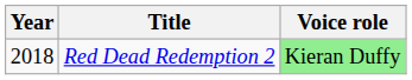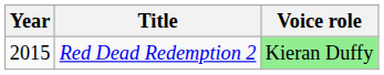 <table class="wikitable sortable">
 <tr>
 <th>Year</th>
 <th>Title</th>
 <th>Voice role</th>
 </tr>
 <tr>
-<td>2018</td>
+<td>2015</td>
 <td><em><a href='#'>Red Dead Redemption 2</a></em></td>
 <td style="background: lightgreen;">Kieran Duffy</td>
 </tr>
 </table>
